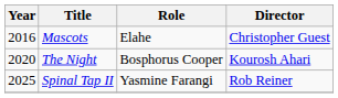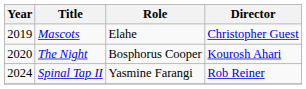 <table class="wikitable sortable">
 <tr>
 <th>Year</th>
 <th>Title</th>
 <th>Role</th>
 <th>Director</th>
 </tr>
 <tr>
-<td>2016</td>
+<td>2019</td>
 <td><em><a href='#'>Mascots</a></em></td>
 <td>Elahe</td>
 <td><a href='#'>Christopher Guest</a></td>
 </tr>
 <tr>
 <td>2020</td>
 <td><em><a href='#'>The Night</a></em></td>
 <td>Bosphorus Cooper</td>
 <td><a href='#'>Kourosh Ahari</a></td>
 </tr>
 <tr>
-<td>2025</td>
+<td>2024</td>
 <td><em><a href='#'>Spinal Tap II</a></em></td>
 <td>Yasmine Farangi</td>
 <td><a href='#'>Rob Reiner</a></td>
 </tr>
 <tr>
 </tr>
 </table>
